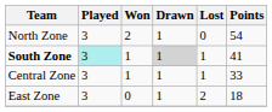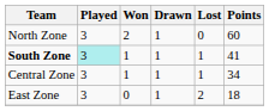 <table class="wikitable">
 <tr>
 <th>Team</th>
 <th>Played</th>
 <th>Won</th>
 <th>Drawn</th>
 <th>Lost</th>
 <th>Points</th>
 </tr>
 <tr>
 <td>North Zone</td>
 <td>3</td>
 <td>2</td>
 <td>1</td>
 <td>0</td>
-<td>54</td>
+<td>60</td>
 </tr>
 <tr>
 <td><strong>South Zone</strong></td>
 <td style="background: paleturquoise;">3</td>
 <td>1</td>
-<td style="background: lightgrey;">1</td>
+<td>1</td>
 <td>1</td>
 <td>41</td>
 </tr>
 <tr>
 <td>Central Zone</td>
 <td>3</td>
 <td>1</td>
 <td>1</td>
 <td>1</td>
-<td>33</td>
+<td>34</td>
 </tr>
 <tr>
 <td>East Zone</td>
 <td>3</td>
 <td>0</td>
 <td>1</td>
 <td>2</td>
 <td>18</td>
 </tr>
 <tr>
 </tr>
 </table>
